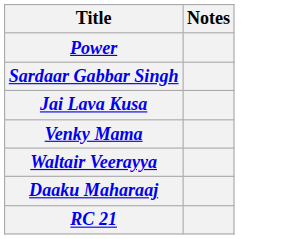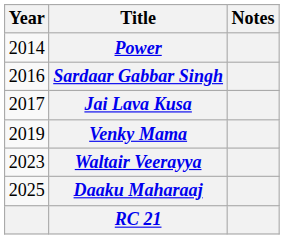 <table class="wikitable sortable plainrowheaders">
 <tr>
+<th scope="col">Year</th>
 <th scope="col">Title</th>
 <th scope="col">Notes</th>
 </tr>
 <tr>
+<td>2014</td>
 <th scope="row"><em><a href='#'>Power</a></em></th>
 <th></th>
 </tr>
 <tr>
+<td>2016</td>
 <th scope="row"><em><a href='#'>Sardaar Gabbar Singh</a></em></th>
 <th></th>
 </tr>
 <tr>
+<td>2017</td>
 <th scope="row"><em><a href='#'>Jai Lava Kusa</a></em></th>
 <th></th>
 </tr>
 <tr>
+<td>2019</td>
 <th scope="row"><em><a href='#'>Venky Mama</a></em></th>
 <th></th>
 </tr>
 <tr>
+<td>2023</td>
 <th scope="row"><em><a href='#'>Waltair Veerayya</a></em></th>
 <th></th>
 </tr>
 <tr>
+<td>2025</td>
 <th scope="row"><em><a href='#'>Daaku Maharaaj</a></em></th>
 <th></th>
 </tr>
 <tr>
+<th></th>
 <th scope="row"><em><a href='#'>RC 21</a></em></th>
 <th></th>
 </tr>
 </table>
